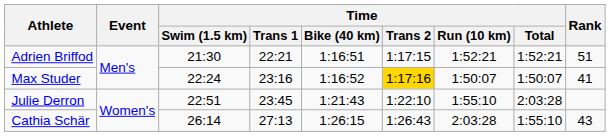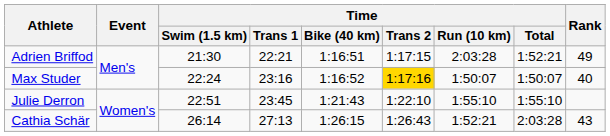 <table class=wikitable style="font-size:90%;text-align:center">
 <tr>
 <th rowspan=2>Athlete</th>
 <th rowspan=2>Event</th>
 <th colspan=6>Time</th>
 <th rowspan=2>Rank</th>
 </tr>
 <tr style="font-size:95%">
 <th>Swim (1.5 km)</th>
 <th>Trans 1</th>
 <th>Bike (40 km)</th>
 <th>Trans 2</th>
 <th>Run (10 km)</th>
 <th>Total</th>
 </tr>
 <tr>
 <td align=left> <a href='#'>Adrien Briffod</a></td>
 <td align=left rowspan=2><a href='#'>Men's</a></td>
 <td>21:30</td>
 <td>22:21</td>
 <td>1:16:51</td>
 <td>1:17:15</td>
+<td>2:03:28</td>
 <td>1:52:21</td>
-<td>1:52:21</td>
-<td>51</td>
+<td>49</td>
 </tr>
 <tr>
 <td align=left> <a href='#'>Max Studer</a></td>
 <td>22:24</td>
 <td>23:16</td>
 <td>1:16:52</td>
 <td style="background: gold;">1:17:16</td>
 <td>1:50:07</td>
 <td>1:50:07</td>
-<td>41</td>
+<td>40</td>
 </tr>
 <tr>
 <td align=left> <a href='#'>Julie Derron</a></td>
 <td align=left rowspan=2><a href='#'>Women's</a></td>
 <td>22:51</td>
 <td>23:45</td>
 <td>1:21:43</td>
 <td>1:22:10</td>
 <td>1:55:10</td>
-<td>2:03:28</td>
+<td>1:55:10</td>
 <td></td>
 </tr>
 <tr>
 <td align=left> <a href='#'>Cathia Schär</a></td>
 <td>26:14</td>
 <td>27:13</td>
 <td>1:26:15</td>
 <td>1:26:43</td>
+<td>1:52:21</td>
 <td>2:03:28</td>
-<td>1:55:10</td>
 <td>43</td>
 </tr>
 </table>
